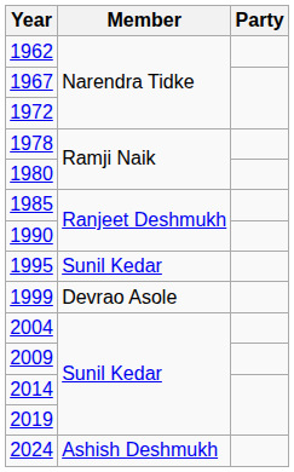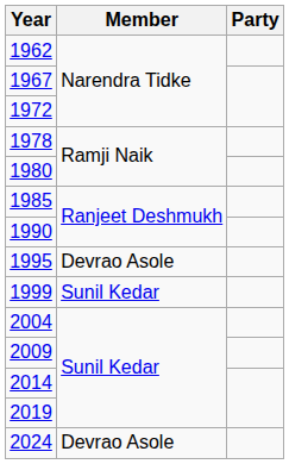 <table class = wikitable>
 <tr>
 <th>Year</th>
 <th>Member</th>
 <th colspan=2>Party</th>
 </tr>
 <tr>
 <td><a href='#'>1962</a></td>
 <td rowspan=3>Narendra Tidke</td>
 <td></td>
 </tr>
 <tr>
 <td><a href='#'>1967</a></td>
 </tr>
 <tr>
 <td><a href='#'>1972</a></td>
 </tr>
 <tr>
 <td><a href='#'>1978</a></td>
 <td rowspan=2>Ramji Naik</td>
 <td></td>
 </tr>
 <tr>
 <td><a href='#'>1980</a></td>
 </tr>
 <tr>
 <td><a href='#'>1985</a></td>
 <td rowspan=2><a href='#'>Ranjeet Deshmukh</a></td>
 <td></td>
 </tr>
 <tr>
 <td><a href='#'>1990</a></td>
 </tr>
 <tr>
 <td><a href='#'>1995</a></td>
-<td><a href='#'>Sunil Kedar</a></td>
+<td>Devrao Asole</td>
 <td></td>
 </tr>
 <tr>
 <td><a href='#'>1999</a></td>
-<td>Devrao Asole</td>
+<td><a href='#'>Sunil Kedar</a></td>
 <td></td>
 </tr>
 <tr>
 <td><a href='#'>2004</a></td>
 <td rowspan=4><a href='#'>Sunil Kedar</a></td>
 <td></td>
 </tr>
 <tr>
 <td><a href='#'>2009</a></td>
 <td></td>
 </tr>
 <tr>
 <td><a href='#'>2014</a></td>
 </tr>
 <tr>
 <td><a href='#'>2019</a></td>
 </tr>
 <tr>
 <td><a href='#'>2024</a></td>
-<td><a href='#'>Ashish Deshmukh</a></td>
+<td>Devrao Asole</td>
 <td></td>
 </tr>
 </table>
